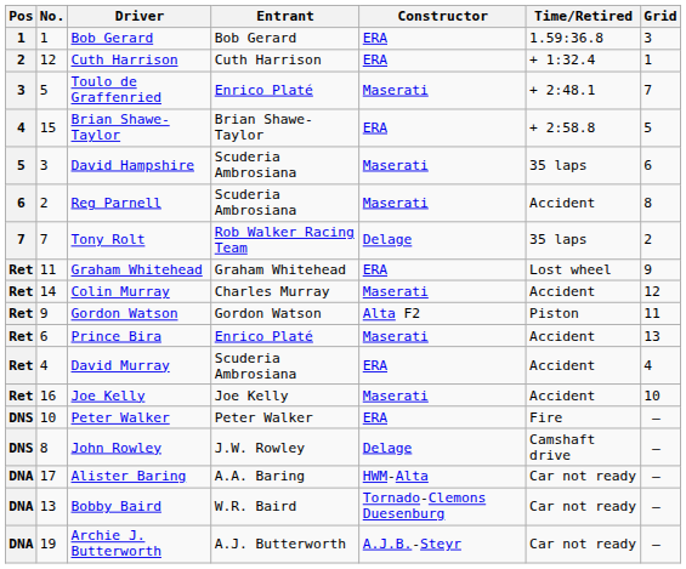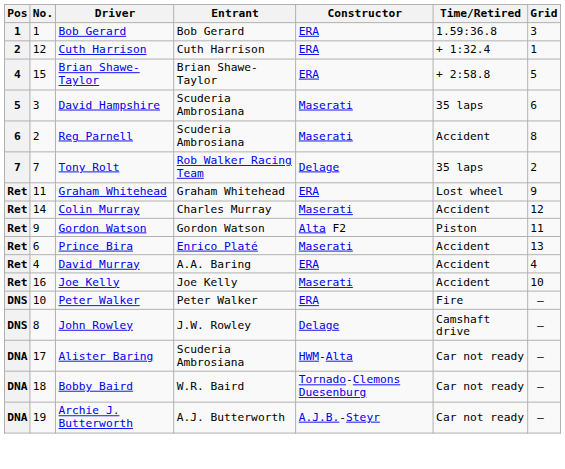 <table class="wikitable" style="font-size: 95%;">
 <tr>
 <th>Pos</th>
 <th>No.</th>
 <th>Driver</th>
 <th>Entrant</th>
 <th>Constructor</th>
 <th>Time/Retired</th>
 <th>Grid</th>
 </tr>
 <tr>
 <th>1</th>
 <td>1</td>
 <td> <a href='#'>Bob Gerard</a></td>
 <td>Bob Gerard</td>
 <td><a href='#'>ERA</a></td>
 <td>1.59:36.8</td>
 <td>3</td>
 </tr>
 <tr>
 <th>2</th>
 <td>12</td>
 <td> <a href='#'>Cuth Harrison</a></td>
 <td>Cuth Harrison</td>
 <td><a href='#'>ERA</a></td>
 <td>+ 1:32.4</td>
 <td>1</td>
-</tr>
-<tr>
-<th>3</th>
-<td>5</td>
-<td> <a href='#'>Toulo de Graffenried</a></td>
-<td><a href='#'>Enrico Platé</a></td>
-<td><a href='#'>Maserati</a></td>
-<td>+ 2:48.1</td>
-<td>7</td>
 </tr>
 <tr>
 <th>4</th>
 <td>15</td>
 <td> <a href='#'>Brian Shawe-Taylor</a></td>
 <td>Brian Shawe-Taylor</td>
 <td><a href='#'>ERA</a></td>
 <td>+ 2:58.8</td>
 <td>5</td>
 </tr>
 <tr>
 <th>5</th>
 <td>3</td>
 <td> <a href='#'>David Hampshire</a></td>
 <td>Scuderia Ambrosiana</td>
 <td><a href='#'>Maserati</a></td>
 <td>35 laps</td>
 <td>6</td>
 </tr>
 <tr>
 <th>6</th>
 <td>2</td>
 <td> <a href='#'>Reg Parnell</a></td>
 <td>Scuderia Ambrosiana</td>
 <td><a href='#'>Maserati</a></td>
 <td>Accident</td>
 <td>8</td>
 </tr>
 <tr>
 <th>7</th>
 <td>7</td>
 <td> <a href='#'>Tony Rolt</a></td>
 <td><a href='#'>Rob Walker Racing Team</a></td>
 <td><a href='#'>Delage</a></td>
 <td>35 laps</td>
 <td>2</td>
 </tr>
 <tr>
 <th>Ret</th>
 <td>11</td>
 <td> <a href='#'>Graham Whitehead</a></td>
 <td>Graham Whitehead</td>
 <td><a href='#'>ERA</a></td>
 <td>Lost wheel</td>
 <td>9</td>
 </tr>
 <tr>
 <th>Ret</th>
 <td>14</td>
 <td> <a href='#'>Colin Murray</a></td>
 <td>Charles Murray</td>
 <td><a href='#'>Maserati</a></td>
 <td>Accident</td>
 <td>12</td>
 </tr>
 <tr>
 <th>Ret</th>
 <td>9</td>
 <td> <a href='#'>Gordon Watson</a></td>
 <td>Gordon Watson</td>
 <td><a href='#'>Alta</a> F2</td>
 <td>Piston</td>
 <td>11</td>
 </tr>
 <tr>
 <th>Ret</th>
 <td>6</td>
 <td> <a href='#'>Prince Bira</a></td>
 <td><a href='#'>Enrico Platé</a></td>
 <td><a href='#'>Maserati</a></td>
 <td>Accident</td>
 <td>13</td>
 </tr>
 <tr>
 <th>Ret</th>
 <td>4</td>
 <td> <a href='#'>David Murray</a></td>
-<td>Scuderia Ambrosiana</td>
+<td>A.A. Baring</td>
 <td><a href='#'>ERA</a></td>
 <td>Accident</td>
 <td>4</td>
 </tr>
 <tr>
 <th>Ret</th>
 <td>16</td>
 <td> <a href='#'>Joe Kelly</a></td>
 <td>Joe Kelly</td>
 <td><a href='#'>Maserati</a></td>
 <td>Accident</td>
 <td>10</td>
 </tr>
 <tr>
 <th>DNS</th>
 <td>10</td>
 <td> <a href='#'>Peter Walker</a></td>
 <td>Peter Walker</td>
 <td><a href='#'>ERA</a></td>
 <td>Fire</td>
 <td> –</td>
 </tr>
 <tr>
 <th>DNS</th>
 <td>8</td>
 <td> <a href='#'>John Rowley</a></td>
 <td>J.W. Rowley</td>
 <td><a href='#'>Delage</a></td>
 <td>Camshaft drive</td>
 <td> –</td>
 </tr>
 <tr>
 <th>DNA</th>
 <td>17</td>
 <td> <a href='#'>Alister Baring</a></td>
-<td>A.A. Baring</td>
+<td>Scuderia Ambrosiana</td>
 <td><a href='#'>HWM</a>-<a href='#'>Alta</a></td>
 <td>Car not ready</td>
 <td> –</td>
 </tr>
 <tr>
 <th>DNA</th>
-<td>13</td>
+<td>18</td>
 <td> <a href='#'>Bobby Baird</a></td>
 <td>W.R. Baird</td>
 <td><a href='#'>Tornado</a>-<a href='#'>Clemons Duesenburg</a></td>
 <td>Car not ready</td>
 <td> –</td>
 </tr>
 <tr>
 <th>DNA</th>
 <td>19</td>
 <td> <a href='#'>Archie J. Butterworth</a></td>
 <td>A.J. Butterworth</td>
 <td><a href='#'>A.J.B.</a>-<a href='#'>Steyr</a></td>
 <td>Car not ready</td>
 <td> –</td>
 </tr>
 </table>
